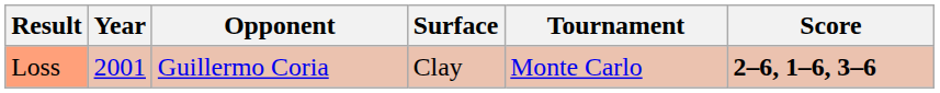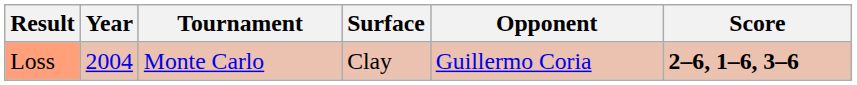 <table class="sortable wikitable">
 <tr>
 <th style="width:40px">Result</th>
 <th>Year</th>
+<th style="width:130px">Tournament</th>
+<th>Surface</th>
 <th style="width:150px">Opponent</th>
-<th>Surface</th>
-<th style="width:130px">Tournament</th>
 <th style="width:120px" class="unsortable">Score</th>
 </tr>
 <tr bgcolor=EBC2AF>
 <td style="background:#ffa07a;">Loss</td>
-<td><a href='#'>2001</a></td>
+<td><a href='#'>2004</a></td>
+<td><a href='#'>Monte Carlo</a></td>
+<td>Clay</td>
 <td> <a href='#'>Guillermo Coria</a></td>
-<td>Clay</td>
-<td><a href='#'>Monte Carlo</a></td>
 <td><strong>2–6, 1–6, 3–6</strong></td>
 </tr>
 </table>
